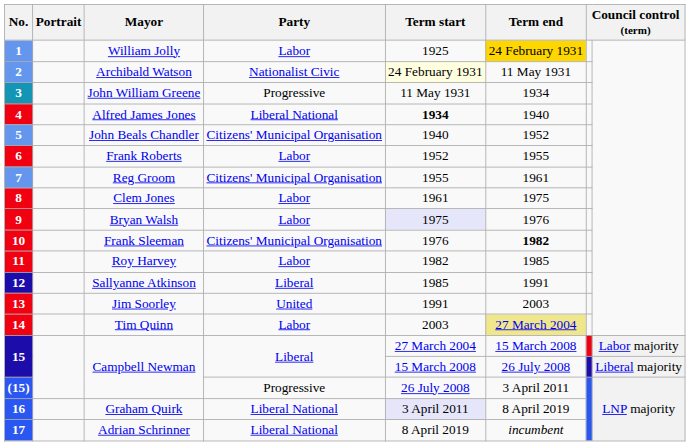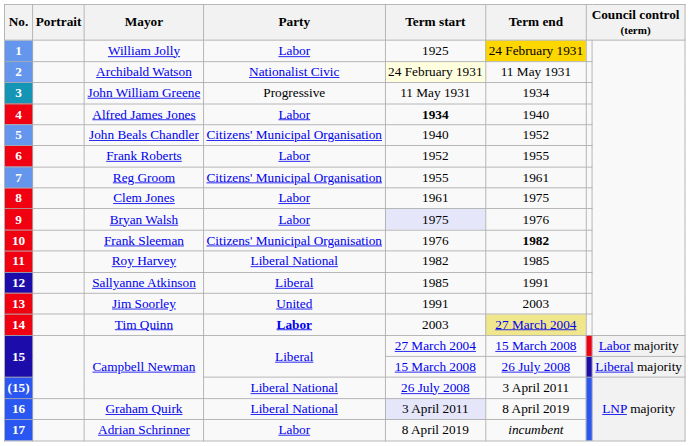 <table class="wikitable">
 <tr>
 <th>No.</th>
 <th>Portrait</th>
 <th>Mayor</th>
 <th>Party</th>
 <th>Term start</th>
 <th>Term end</th>
 <th colspan="3">Council control <br> <small> (term) </small></th>
 </tr>
 <tr>
 <th style="background:#6496ED; color:white">1</th>
 <td align="center"></td>
 <td align="center"><a href='#'>William Jolly</a> <br> </td>
 <td align="center"><a href='#'>Labor</a></td>
 <td align="center">1925</td>
 <td align="center" style="background: gold;">24 February 1931</td>
 <td></td>
 </tr>
 <tr>
 <th style="background:#6496ED; color:white">2</th>
 <td align="center"></td>
 <td align="center"><a href='#'>Archibald Watson</a> <br> </td>
 <td align="center"><a href='#'>Nationalist Civic</a></td>
 <td align="center" style="background: lightyellow;">24 February 1931</td>
 <td align="center">11 May 1931</td>
 <td></td>
 </tr>
 <tr>
 <th style="background:#1495B6; color:white">3</th>
 <td align="center"></td>
 <td align="center"><a href='#'>John William Greene</a> <br> </td>
 <td align="center">Progressive</td>
 <td align="center">11 May 1931</td>
 <td align="center">1934</td>
 <td></td>
 </tr>
 <tr>
 <th style="background:#F00011; color:white">4</th>
 <td align="center"></td>
 <td align="center"><a href='#'>Alfred James Jones</a> <br> </td>
-<td align="center"><a href='#'>Liberal National</a></td>
+<td align="center"><a href='#'>Labor</a></td>
 <td align="center"><strong>1934</strong></td>
 <td align="center">1940</td>
 <td></td>
 </tr>
 <tr>
 <th style="background:#6496ED; color:white">5</th>
 <td align="center"></td>
 <td align="center"><a href='#'>John Beals Chandler</a> <br> </td>
 <td align="center"><a href='#'>Citizens' Municipal Organisation</a></td>
 <td align="center">1940</td>
 <td align="center">1952</td>
 <td></td>
 </tr>
 <tr>
 <th style="background:#F00011; color:white">6</th>
 <td align="center"></td>
 <td align="center"><a href='#'>Frank Roberts</a> <br> </td>
 <td align="center"><a href='#'>Labor</a></td>
 <td align="center">1952</td>
 <td align="center">1955</td>
 <td></td>
 </tr>
 <tr>
 <th style="background:#6496ED; color:white">7</th>
 <td align="center"></td>
 <td align="center"><a href='#'>Reg Groom</a> <br> </td>
 <td align="center"><a href='#'>Citizens' Municipal Organisation</a></td>
 <td align="center">1955</td>
 <td align="center">1961</td>
 <td></td>
 </tr>
 <tr>
 <th style="background:#F00011; color:white">8</th>
 <td align="center"></td>
 <td align="center"><a href='#'>Clem Jones</a> <br> </td>
 <td align="center"><a href='#'>Labor</a></td>
 <td align="center">1961</td>
 <td align="center">1975</td>
 <td></td>
 </tr>
 <tr>
 <th style="background:#F00011; color:white">9</th>
 <td align="center"></td>
 <td align="center"><a href='#'>Bryan Walsh</a> <br></td>
 <td align="center"><a href='#'>Labor</a></td>
 <td align="center" style="background: lavender;">1975</td>
 <td align="center">1976</td>
 <td></td>
 </tr>
 <tr>
 <th style="background:#F00011; color:white">10</th>
 <td align="center"></td>
 <td align="center"><a href='#'>Frank Sleeman</a> <br> </td>
 <td align="center"><a href='#'>Citizens' Municipal Organisation</a></td>
 <td align="center">1976</td>
 <td align="center"><strong>1982</strong></td>
 <td></td>
 </tr>
 <tr>
 <th style="background:#F00011; color:white">11</th>
 <td align="center"></td>
 <td align="center"><a href='#'>Roy Harvey</a> <br> </td>
-<td align="center"><a href='#'>Labor</a></td>
+<td align="center"><a href='#'>Liberal National</a></td>
 <td align="center">1982</td>
 <td align="center">1985</td>
 <td></td>
 </tr>
 <tr>
 <th style="background:#1C0DAB; color:white">12</th>
 <td align="center"></td>
 <td align="center"><a href='#'>Sallyanne Atkinson</a> <br> </td>
 <td align="center"><a href='#'>Liberal</a></td>
 <td align="center">1985</td>
 <td align="center">1991</td>
 <td></td>
 </tr>
 <tr>
 <th style="background:#F00011; color:white">13</th>
 <td align="center"></td>
 <td align="center"><a href='#'>Jim Soorley</a> <br> </td>
 <td align="center"><a href='#'>United</a></td>
 <td align="center">1991</td>
 <td align="center">2003</td>
 <td></td>
 </tr>
 <tr>
 <th style="background:#F00011; color:white">14</th>
 <td align="center"></td>
 <td align="center"><a href='#'>Tim Quinn</a> <br> </td>
-<td align="center"><a href='#'>Labor</a></td>
+<td align="center"><strong><a href='#'>Labor</a></strong></td>
 <td align="center">2003</td>
 <td align="center" style="background: khaki;"><a href='#'>27 March 2004</a></td>
 <td></td>
 </tr>
 <tr>
 <th rowspan="2"; style="background:#1C0DAB; color:white">15</th>
 <td rowspan="3"; align="center"></td>
 <td rowspan="3"; align="center"><a href='#'>Campbell Newman</a> <br> </td>
 <td rowspan="2"; align="center"><a href='#'>Liberal</a></td>
 <td align="center"><a href='#'>27 March 2004</a></td>
 <td align="center"><a href='#'>15 March 2008</a></td>
 <td rowspan="1" style="background-color:#F00011; border-bottom:solid 0 gray"></td>
 <th rowspan="1" style="font-weight:normal"><a href='#'>Labor</a> majority <br> <small></small></th>
 </tr>
 <tr>
 <td align="center"><a href='#'>15 March 2008</a></td>
 <td align="center"><a href='#'>26 July 2008</a></td>
 <td rowspan="1" style="background-color:#1C0DAB; border-bottom:solid 0 gray"></td>
 <th rowspan="1" style="font-weight:normal"><a href='#'>Liberal</a> majority <br> <small></small></th>
 </tr>
 <tr>
 <th style="background:#2A56F1; color:white">(15)</th>
-<td align="center">Progressive</td>
+<td align="center"><a href='#'>Liberal National</a></td>
 <td align="center"><a href='#'>26 July 2008</a></td>
 <td align="center">3 April 2011</td>
 <td rowspan="5" style="background-color:#2A56F1; border-bottom:solid 0 gray"></td>
 <th rowspan="5" style="font-weight:normal"><a href='#'>LNP</a> majority <br> <small></small></th>
 </tr>
 <tr>
 <th style="background:#2A56F1; color:white">16</th>
 <td align="center"></td>
 <td align="center"><a href='#'>Graham Quirk</a> <br> </td>
 <td align="center"><a href='#'>Liberal National</a></td>
 <td align="center" style="background: lavender;">3 April 2011</td>
 <td align="center">8 April 2019</td>
 </tr>
 <tr>
 <th style="background:#2A56F1; color:white">17</th>
 <td align="center"></td>
 <td align="center"><a href='#'>Adrian Schrinner</a> <br> </td>
-<td align="center"><a href='#'>Liberal National</a></td>
+<td align="center"><a href='#'>Labor</a></td>
 <td align="center">8 April 2019</td>
 <td align="center"><em>incumbent</em></td>
 </tr>
 </table>
